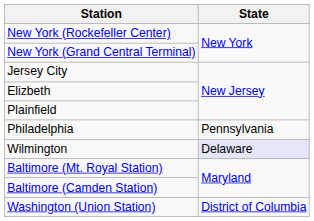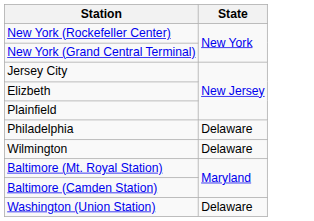 <table class="wikitable">
 <tr>
 <th>Station</th>
 <th>State</th>
 </tr>
 <tr>
 <td><a href='#'>New York (Rockefeller Center)</a></td>
 <td rowspan="2"><a href='#'>New York</a></td>
 </tr>
 <tr>
 <td><a href='#'>New York (Grand Central Terminal)</a></td>
 </tr>
 <tr>
 <td>Jersey City</td>
 <td rowspan="3"><a href='#'>New Jersey</a></td>
 </tr>
 <tr>
 <td>Elizbeth</td>
 </tr>
 <tr>
 <td>Plainfield</td>
 </tr>
 <tr>
 <td>Philadelphia</td>
-<td>Pennsylvania</td>
+<td>Delaware</td>
 </tr>
 <tr>
 <td>Wilmington</td>
-<td style="background: lavender;">Delaware</td>
+<td>Delaware</td>
 </tr>
 <tr>
 <td><a href='#'>Baltimore (Mt. Royal Station)</a></td>
 <td rowspan="2"><a href='#'>Maryland</a></td>
 </tr>
 <tr>
 <td><a href='#'>Baltimore (Camden Station)</a></td>
 </tr>
 <tr>
 <td><a href='#'>Washington (Union Station)</a></td>
-<td><a href='#'>District of Columbia</a></td>
+<td>Delaware</td>
 </tr>
 </table>
